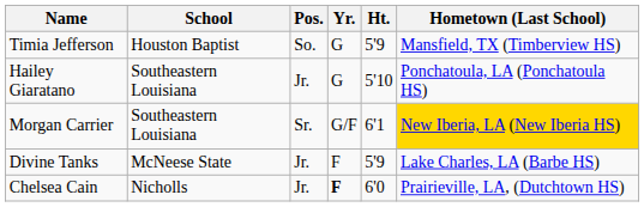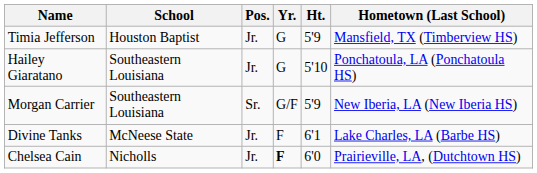 <table class="wikitable">
 <tr>
 <th>Name</th>
 <th>School</th>
 <th>Pos.</th>
 <th>Yr.</th>
 <th>Ht.</th>
 <th>Hometown (Last School)</th>
 </tr>
 <tr>
 <td>Timia Jefferson </td>
 <td>Houston Baptist</td>
-<td>So.</td>
+<td>Jr.</td>
 <td>G</td>
 <td>5'9</td>
 <td><a href='#'>Mansfield, TX</a> (<a href='#'>Timberview HS</a>)</td>
 </tr>
 <tr>
 <td>Hailey Giaratano </td>
 <td>Southeastern Louisiana</td>
 <td>Jr.</td>
 <td>G</td>
 <td>5'10</td>
 <td><a href='#'>Ponchatoula, LA</a> (<a href='#'>Ponchatoula HS</a>)</td>
 </tr>
 <tr>
 <td>Morgan Carrier </td>
 <td>Southeastern Louisiana</td>
 <td>Sr.</td>
 <td>G/F</td>
-<td>6'1</td>
-<td style="background: gold;"><a href='#'>New Iberia, LA</a> (<a href='#'>New Iberia HS</a>)</td>
+<td>5'9</td>
+<td><a href='#'>New Iberia, LA</a> (<a href='#'>New Iberia HS</a>)</td>
 </tr>
 <tr>
 <td>Divine Tanks </td>
 <td>McNeese State</td>
 <td>Jr.</td>
 <td>F</td>
-<td>5'9</td>
+<td>6'1</td>
 <td><a href='#'>Lake Charles, LA</a> (<a href='#'>Barbe HS</a>)</td>
 </tr>
 <tr>
 <td>Chelsea Cain </td>
 <td>Nicholls</td>
 <td>Jr.</td>
 <td><strong>F</strong></td>
 <td>6'0</td>
 <td><a href='#'>Prairieville, LA</a>, (<a href='#'>Dutchtown HS</a>)</td>
 </tr>
 </table>
